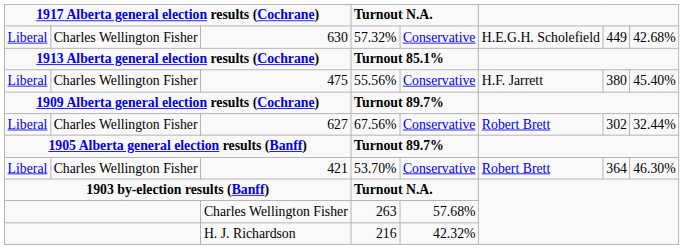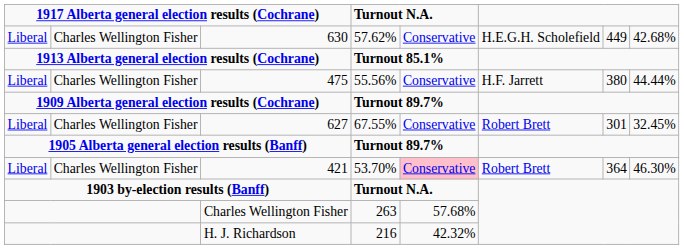 <table class="wikitable" border="1">
 <tr>
 <td colspan="3" align=center><strong><a href='#'>1917 Alberta general election</a> results (<a href='#'>Cochrane</a>)</strong></td>
 <td colspan="2"><span><strong>Turnout N.A.</strong></span></td>
 </tr>
 <tr>
 <td><a href='#'>Liberal</a></td>
 <td>Charles Wellington Fisher</td>
 <td align="right">630</td>
-<td align="right">57.32%<br></td>
+<td align="right">57.62%<br></td>
 <td><a href='#'>Conservative</a></td>
 <td>H.E.G.H. Scholefield</td>
 <td align="right">449</td>
 <td align="right">42.68%</td>
 </tr>
 <tr>
 <td colspan="3" align=center><strong><a href='#'>1913 Alberta general election</a> results (<a href='#'>Cochrane</a>)</strong></td>
 <td colspan="2"><span><strong>Turnout 85.1%</strong></span></td>
 </tr>
 <tr>
 <td><a href='#'>Liberal</a></td>
 <td>Charles Wellington Fisher</td>
 <td align="right">475</td>
 <td align="right">55.56%<br></td>
 <td><a href='#'>Conservative</a></td>
 <td>H.F. Jarrett</td>
 <td align="right">380</td>
-<td align="right">45.40%</td>
+<td align="right">44.44%</td>
 </tr>
 <tr>
 <td colspan="3" align=center><strong><a href='#'>1909 Alberta general election</a> results (<a href='#'>Cochrane</a>)</strong></td>
 <td colspan="2"><span><strong>Turnout 89.7%</strong></span></td>
 </tr>
 <tr>
 <td><a href='#'>Liberal</a></td>
 <td>Charles Wellington Fisher</td>
 <td align="right">627</td>
-<td align="right">67.56%<br></td>
+<td align="right">67.55%<br></td>
 <td><a href='#'>Conservative</a></td>
 <td><a href='#'>Robert Brett</a></td>
-<td align="right">302</td>
-<td align="right">32.44%</td>
+<td align="right">301</td>
+<td align="right">32.45%</td>
 </tr>
 <tr>
 <td colspan="3" align=center><strong><a href='#'>1905 Alberta general election</a> results (<a href='#'>Banff</a>)</strong></td>
 <td colspan="2"><span><strong>Turnout 89.7%</strong></span></td>
 </tr>
 <tr>
 <td><a href='#'>Liberal</a></td>
 <td>Charles Wellington Fisher</td>
 <td align="right">421</td>
 <td align="right">53.70%<br></td>
-<td><a href='#'>Conservative</a></td>
+<td style="background: pink;"><a href='#'>Conservative</a></td>
 <td><a href='#'>Robert Brett</a></td>
 <td align="right">364</td>
 <td align="right">46.30%</td>
 </tr>
 <tr>
 <td colspan="3" align=center><strong>1903 by-election results (<a href='#'>Banff</a>)</strong></td>
 <td colspan="2"><span><strong>Turnout N.A.</strong></span></td>
 </tr>
 <tr>
 <td colspan="2"></td>
 <td>Charles Wellington Fisher</td>
 <td align="right">263</td>
 <td align="right">57.68%</td>
 </tr>
 <tr>
 <td colspan="2"></td>
 <td>H. J. Richardson</td>
 <td align="right">216</td>
 <td align="right">42.32%</td>
 </tr>
 </table>
